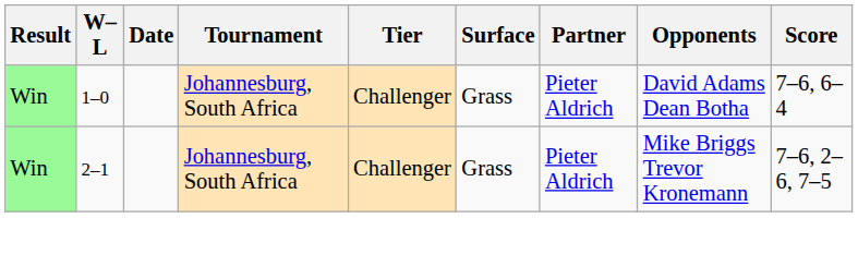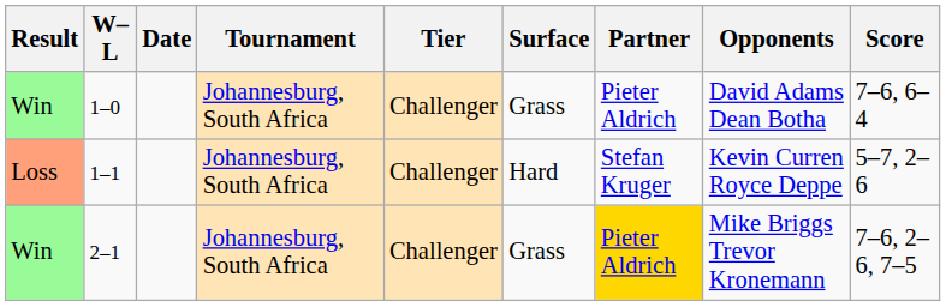 <table class="sortable wikitable">
 <tr>
 <th>Result</th>
 <th class="unsortable">W–L</th>
 <th>Date</th>
 <th>Tournament</th>
 <th>Tier</th>
 <th>Surface</th>
 <th>Partner</th>
 <th>Opponents</th>
 <th class="unsortable">Score</th>
 </tr>
 <tr>
 <td style="background:#98fb98;">Win</td>
 <td><small>1–0</small></td>
 <td></td>
 <td style="background:moccasin;"><a href='#'>Johannesburg</a>, South Africa</td>
 <td style="background:moccasin;">Challenger</td>
 <td>Grass</td>
 <td> <a href='#'>Pieter Aldrich</a></td>
 <td> <a href='#'>David Adams</a> <br>  <a href='#'>Dean Botha</a></td>
 <td>7–6, 6–4</td>
 </tr>
 <tr>
+<td style="background:#ffa07a;">Loss</td>
+<td><small>1–1</small></td>
+<td></td>
+<td style="background:moccasin;"><a href='#'>Johannesburg</a>, South Africa</td>
+<td style="background:moccasin;">Challenger</td>
+<td>Hard</td>
+<td> <a href='#'>Stefan Kruger</a></td>
+<td> <a href='#'>Kevin Curren</a> <br>  <a href='#'>Royce Deppe</a></td>
+<td>5–7, 2–6</td>
+</tr>
+<tr>
 <td style="background:#98fb98;">Win</td>
 <td><small>2–1</small></td>
 <td></td>
 <td style="background:moccasin;"><a href='#'>Johannesburg</a>, South Africa</td>
 <td style="background:moccasin;">Challenger</td>
 <td>Grass</td>
-<td> <a href='#'>Pieter Aldrich</a></td>
+<td style="background: gold;"> <a href='#'>Pieter Aldrich</a></td>
 <td> <a href='#'>Mike Briggs</a> <br>  <a href='#'>Trevor Kronemann</a></td>
 <td>7–6, 2–6, 7–5</td>
 </tr>
 </table>
